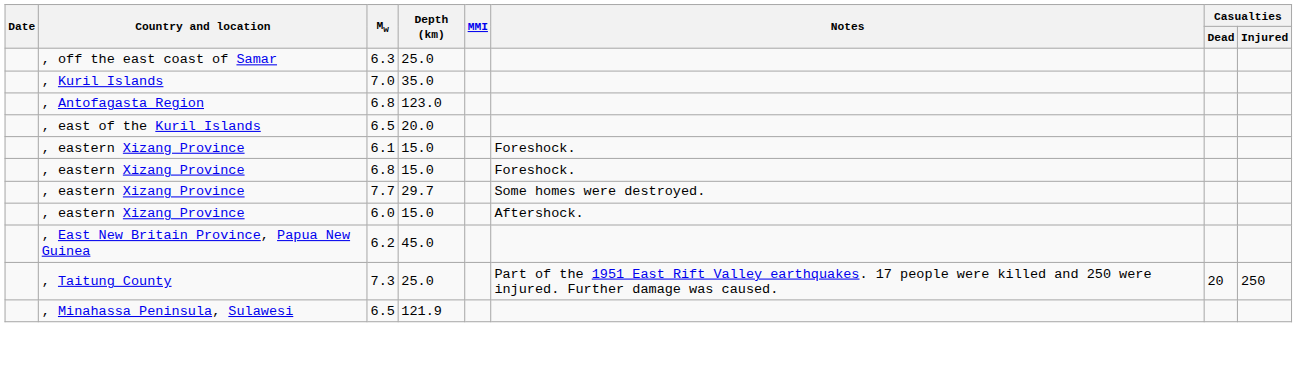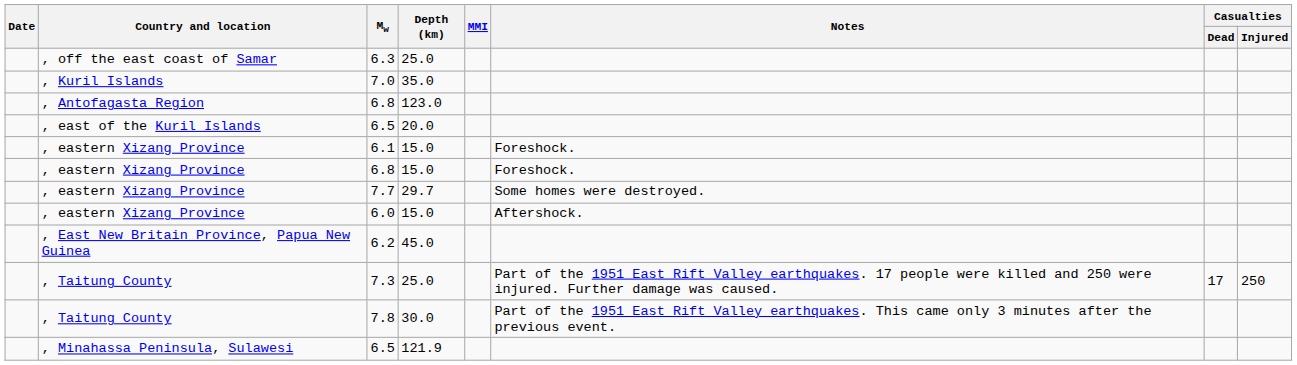 <table class="wikitable sortable sort-under" style="border:1px black; margin-left:1em;">
 <tr>
 <th rowspan="2"><small>Date</small></th>
 <th rowspan="2" style="width: 310px"><small>Country and location</small></th>
 <th rowspan="2"><small>M<sub>w</sub></small></th>
 <th rowspan="2"><small>Depth (km)</small></th>
 <th rowspan="2"><small><a href='#'>MMI</a></small></th>
 <th rowspan="2" class="unsortable"><small>Notes</small></th>
 <th colspan="2"><small>Casualties</small></th>
 </tr>
 <tr>
 <th><small>Dead</small></th>
 <th><small>Injured</small></th>
 </tr>
 <tr>
 <td></td>
 <td>, off the east coast of <a href='#'>Samar</a></td>
 <td>6.3</td>
 <td>25.0</td>
 <td></td>
 <td></td>
 <td></td>
 <td></td>
 </tr>
 <tr>
 <td></td>
 <td>, <a href='#'>Kuril Islands</a></td>
 <td>7.0</td>
 <td>35.0</td>
 <td></td>
 <td></td>
 <td></td>
 <td></td>
 </tr>
 <tr>
 <td></td>
 <td>, <a href='#'>Antofagasta Region</a></td>
 <td>6.8</td>
 <td>123.0</td>
 <td></td>
 <td></td>
 <td></td>
 <td></td>
 </tr>
 <tr>
 <td></td>
 <td>, east of the <a href='#'>Kuril Islands</a></td>
 <td>6.5</td>
 <td>20.0</td>
 <td></td>
 <td></td>
 <td></td>
 <td></td>
 </tr>
 <tr>
 <td></td>
 <td>, eastern <a href='#'>Xizang Province</a></td>
 <td>6.1</td>
 <td>15.0</td>
 <td></td>
 <td>Foreshock.</td>
 <td></td>
 <td></td>
 </tr>
 <tr>
 <td></td>
 <td>, eastern <a href='#'>Xizang Province</a></td>
 <td>6.8</td>
 <td>15.0</td>
 <td></td>
 <td>Foreshock.</td>
 <td></td>
 <td></td>
 </tr>
 <tr>
 <td></td>
 <td>, eastern <a href='#'>Xizang Province</a></td>
 <td>7.7</td>
 <td>29.7</td>
 <td></td>
 <td>Some homes were destroyed.</td>
 <td></td>
 <td></td>
 </tr>
 <tr>
 <td></td>
 <td>, eastern <a href='#'>Xizang Province</a></td>
 <td>6.0</td>
 <td>15.0</td>
 <td></td>
 <td>Aftershock.</td>
 <td></td>
 <td></td>
 </tr>
 <tr>
 <td></td>
 <td>, <a href='#'>East New Britain Province</a>, <a href='#'>Papua New Guinea</a></td>
 <td>6.2</td>
 <td>45.0</td>
 <td></td>
 <td></td>
 <td></td>
 <td></td>
 </tr>
 <tr>
 <td></td>
 <td>, <a href='#'>Taitung County</a></td>
 <td>7.3</td>
 <td>25.0</td>
 <td></td>
 <td>Part of the <a href='#'>1951 East Rift Valley earthquakes</a>. 17 people were killed and 250 were injured. Further damage was caused.</td>
-<td>20</td>
+<td>17</td>
 <td>250</td>
+</tr>
+<tr>
+<td></td>
+<td>, <a href='#'>Taitung County</a></td>
+<td>7.8</td>
+<td>30.0</td>
+<td></td>
+<td>Part of the <a href='#'>1951 East Rift Valley earthquakes</a>. This came only 3 minutes after the previous event.</td>
+<td></td>
+<td></td>
 </tr>
 <tr>
 <td></td>
 <td>, <a href='#'>Minahassa Peninsula</a>, <a href='#'>Sulawesi</a></td>
 <td>6.5</td>
 <td>121.9</td>
 <td></td>
 <td></td>
 <td></td>
 <td></td>
 </tr>
 </table>
